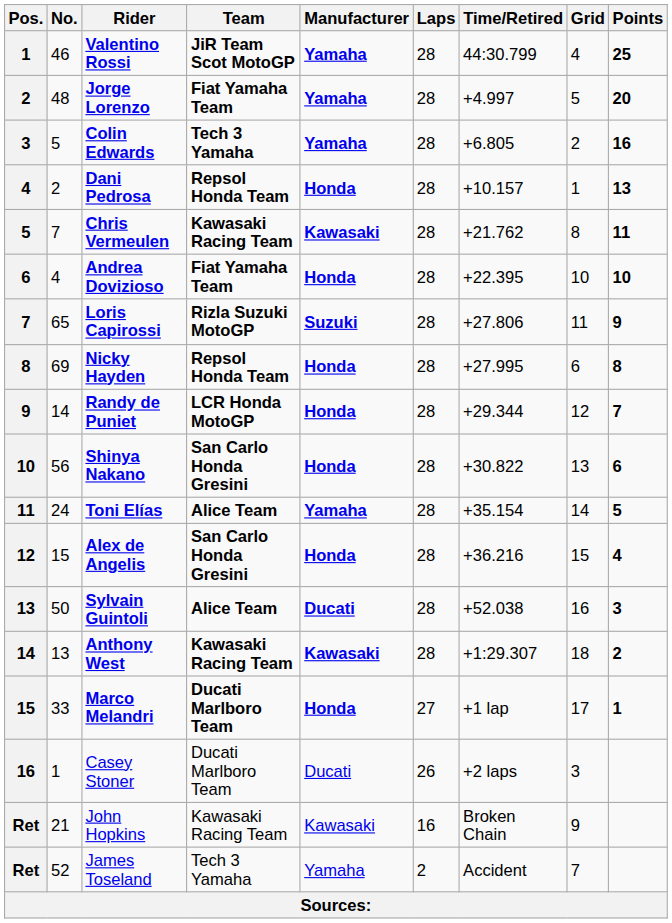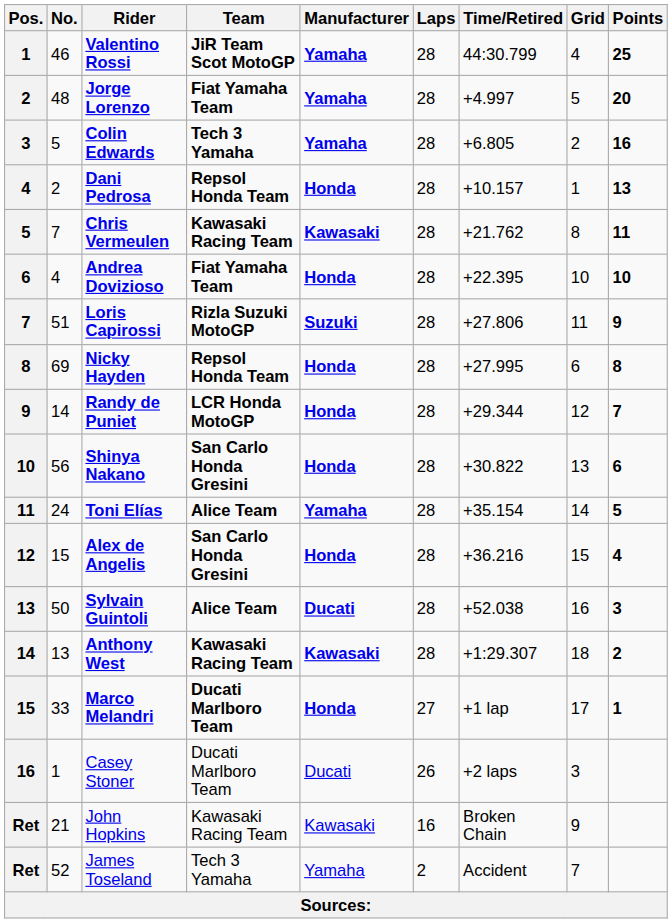 <table class="wikitable" style="font-size: 95%;">
 <tr>
 <th>Pos.</th>
 <th>No.</th>
 <th>Rider</th>
 <th>Team</th>
 <th>Manufacturer</th>
 <th>Laps</th>
 <th>Time/Retired</th>
 <th>Grid</th>
 <th>Points</th>
 </tr>
 <tr>
 <th>1</th>
 <td>46</td>
 <td> <strong><a href='#'>Valentino Rossi</a></strong></td>
 <td><strong>JiR Team Scot MotoGP</strong></td>
 <td><strong><a href='#'>Yamaha</a></strong></td>
 <td>28</td>
 <td>44:30.799</td>
 <td>4</td>
 <td><strong>25</strong></td>
 </tr>
 <tr>
 <th>2</th>
 <td>48</td>
 <td> <strong><a href='#'>Jorge Lorenzo</a></strong></td>
 <td><strong>Fiat Yamaha Team</strong></td>
 <td><strong><a href='#'>Yamaha</a></strong></td>
 <td>28</td>
 <td>+4.997</td>
 <td>5</td>
 <td><strong>20</strong></td>
 </tr>
 <tr>
 <th>3</th>
 <td>5</td>
 <td> <strong><a href='#'>Colin Edwards</a></strong></td>
 <td><strong>Tech 3 Yamaha</strong></td>
 <td><strong><a href='#'>Yamaha</a></strong></td>
 <td>28</td>
 <td>+6.805</td>
 <td>2</td>
 <td><strong>16</strong></td>
 </tr>
 <tr>
 <th>4</th>
 <td>2</td>
 <td> <strong><a href='#'>Dani Pedrosa</a></strong></td>
 <td><strong>Repsol Honda Team</strong></td>
 <td><strong><a href='#'>Honda</a></strong></td>
 <td>28</td>
 <td>+10.157</td>
 <td>1</td>
 <td><strong>13</strong></td>
 </tr>
 <tr>
 <th>5</th>
 <td>7</td>
 <td> <strong><a href='#'>Chris Vermeulen</a></strong></td>
 <td><strong>Kawasaki Racing Team</strong></td>
 <td><strong><a href='#'>Kawasaki</a></strong></td>
 <td>28</td>
 <td>+21.762</td>
 <td>8</td>
 <td><strong>11</strong></td>
 </tr>
 <tr>
 <th>6</th>
 <td>4</td>
 <td> <strong><a href='#'>Andrea Dovizioso</a></strong></td>
 <td><strong>Fiat Yamaha Team</strong></td>
 <td><strong><a href='#'>Honda</a></strong></td>
 <td>28</td>
 <td>+22.395</td>
 <td>10</td>
 <td><strong>10</strong></td>
 </tr>
 <tr>
 <th>7</th>
-<td>65</td>
+<td>51</td>
 <td> <strong><a href='#'>Loris Capirossi</a></strong></td>
 <td><strong>Rizla Suzuki MotoGP</strong></td>
 <td><strong><a href='#'>Suzuki</a></strong></td>
 <td>28</td>
 <td>+27.806</td>
 <td>11</td>
 <td><strong>9</strong></td>
 </tr>
 <tr>
 <th>8</th>
 <td>69</td>
 <td> <strong><a href='#'>Nicky Hayden</a></strong></td>
 <td><strong>Repsol Honda Team</strong></td>
 <td><strong><a href='#'>Honda</a></strong></td>
 <td>28</td>
 <td>+27.995</td>
 <td>6</td>
 <td><strong>8</strong></td>
 </tr>
 <tr>
 <th>9</th>
 <td>14</td>
 <td> <strong><a href='#'>Randy de Puniet</a></strong></td>
 <td><strong>LCR Honda MotoGP</strong></td>
 <td><strong><a href='#'>Honda</a></strong></td>
 <td>28</td>
 <td>+29.344</td>
 <td>12</td>
 <td><strong>7</strong></td>
 </tr>
 <tr>
 <th>10</th>
 <td>56</td>
 <td> <strong><a href='#'>Shinya Nakano</a></strong></td>
 <td><strong>San Carlo Honda Gresini</strong></td>
 <td><strong><a href='#'>Honda</a></strong></td>
 <td>28</td>
 <td>+30.822</td>
 <td>13</td>
 <td><strong>6</strong></td>
 </tr>
 <tr>
 <th>11</th>
 <td>24</td>
 <td> <strong><a href='#'>Toni Elías</a></strong></td>
 <td><strong>Alice Team</strong></td>
 <td><strong><a href='#'>Yamaha</a></strong></td>
 <td>28</td>
 <td>+35.154</td>
 <td>14</td>
 <td><strong>5</strong></td>
 </tr>
 <tr>
 <th>12</th>
 <td>15</td>
 <td> <strong><a href='#'>Alex de Angelis</a></strong></td>
 <td><strong>San Carlo Honda Gresini</strong></td>
 <td><strong><a href='#'>Honda</a></strong></td>
 <td>28</td>
 <td>+36.216</td>
 <td>15</td>
 <td><strong>4</strong></td>
 </tr>
 <tr>
 <th>13</th>
 <td>50</td>
 <td> <strong><a href='#'>Sylvain Guintoli</a></strong></td>
 <td><strong>Alice Team</strong></td>
 <td><strong><a href='#'>Ducati</a></strong></td>
 <td>28</td>
 <td>+52.038</td>
 <td>16</td>
 <td><strong>3</strong></td>
 </tr>
 <tr>
 <th>14</th>
 <td>13</td>
 <td> <strong><a href='#'>Anthony West</a></strong></td>
 <td><strong>Kawasaki Racing Team</strong></td>
 <td><strong><a href='#'>Kawasaki</a></strong></td>
 <td>28</td>
 <td>+1:29.307</td>
 <td>18</td>
 <td><strong>2</strong></td>
 </tr>
 <tr>
 <th>15</th>
 <td>33</td>
 <td> <strong><a href='#'>Marco Melandri</a></strong></td>
 <td><strong>Ducati Marlboro Team</strong></td>
 <td><strong><a href='#'>Honda</a></strong></td>
 <td>27</td>
 <td>+1 lap</td>
 <td>17</td>
 <td><strong>1</strong></td>
 </tr>
 <tr>
 <th>16</th>
 <td>1</td>
 <td> <a href='#'>Casey Stoner</a></td>
 <td>Ducati Marlboro Team</td>
 <td><a href='#'>Ducati</a></td>
 <td>26</td>
 <td>+2 laps</td>
 <td>3</td>
 <td></td>
 </tr>
 <tr>
 <th>Ret</th>
 <td>21</td>
 <td> <a href='#'>John Hopkins</a></td>
 <td>Kawasaki Racing Team</td>
 <td><a href='#'>Kawasaki</a></td>
 <td>16</td>
 <td>Broken Chain</td>
 <td>9</td>
 <td></td>
 </tr>
 <tr>
 <th>Ret</th>
 <td>52</td>
 <td> <a href='#'>James Toseland</a></td>
 <td>Tech 3 Yamaha</td>
 <td><a href='#'>Yamaha</a></td>
 <td>2</td>
 <td>Accident</td>
 <td>7</td>
 <td></td>
 </tr>
 <tr>
 <th colspan=9>Sources: </th>
 </tr>
 </table>
